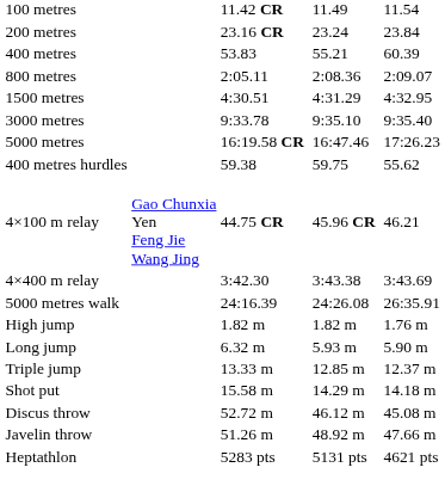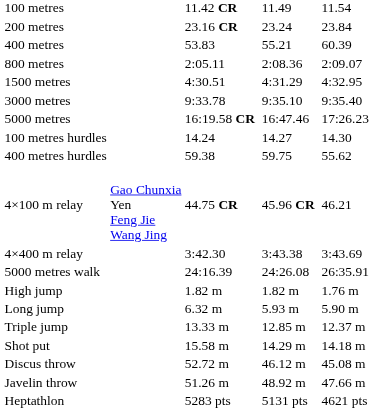 <table>
 <tr>
 <td>100 metres</td>
 <td></td>
 <td>11.42 <strong>CR</strong></td>
 <td></td>
 <td>11.49</td>
 <td></td>
 <td>11.54</td>
 </tr>
 <tr>
 <td>200 metres</td>
 <td></td>
 <td>23.16 <strong>CR</strong></td>
 <td></td>
 <td>23.24</td>
 <td></td>
 <td>23.84</td>
 </tr>
 <tr>
 <td>400 metres</td>
 <td></td>
 <td>53.83</td>
 <td></td>
 <td>55.21</td>
 <td></td>
 <td>60.39</td>
 </tr>
 <tr>
 <td>800 metres</td>
 <td></td>
 <td>2:05.11</td>
 <td></td>
 <td>2:08.36</td>
 <td></td>
 <td>2:09.07</td>
 </tr>
 <tr>
 <td>1500 metres</td>
 <td></td>
 <td>4:30.51</td>
 <td></td>
 <td>4:31.29</td>
 <td></td>
 <td>4:32.95</td>
 </tr>
 <tr>
 <td>3000 metres</td>
 <td></td>
 <td>9:33.78</td>
 <td></td>
 <td>9:35.10</td>
 <td></td>
 <td>9:35.40</td>
 </tr>
 <tr>
 <td>5000 metres</td>
 <td></td>
 <td>16:19.58 <strong>CR</strong></td>
 <td></td>
 <td>16:47.46</td>
 <td></td>
 <td>17:26.23</td>
+</tr>
+<tr>
+<td>100 metres hurdles</td>
+<td></td>
+<td>14.24</td>
+<td></td>
+<td>14.27</td>
+<td></td>
+<td>14.30</td>
 </tr>
 <tr>
 <td>400 metres hurdles</td>
 <td></td>
 <td>59.38</td>
 <td></td>
 <td>59.75</td>
 <td></td>
 <td>55.62</td>
 </tr>
 <tr>
 <td>4×100 m relay</td>
 <td><br><a href='#'>Gao Chunxia</a><br>Yen<br><a href='#'>Feng Jie</a><br><a href='#'>Wang Jing</a></td>
 <td>44.75 <strong>CR</strong></td>
 <td></td>
 <td>45.96 <strong>CR</strong></td>
 <td></td>
 <td>46.21</td>
 </tr>
 <tr>
 <td>4×400 m relay</td>
 <td></td>
 <td>3:42.30</td>
 <td></td>
 <td>3:43.38</td>
 <td></td>
 <td>3:43.69</td>
 </tr>
 <tr>
 <td>5000 metres walk</td>
 <td></td>
 <td>24:16.39</td>
 <td></td>
 <td>24:26.08</td>
 <td></td>
 <td>26:35.91</td>
 </tr>
 <tr>
 <td>High jump</td>
 <td></td>
 <td>1.82 m</td>
 <td></td>
 <td>1.82 m</td>
 <td></td>
 <td>1.76 m</td>
 </tr>
 <tr>
 <td>Long jump</td>
 <td></td>
 <td>6.32 m</td>
 <td></td>
 <td>5.93 m</td>
 <td></td>
 <td>5.90 m</td>
 </tr>
 <tr>
 <td>Triple jump</td>
 <td></td>
 <td>13.33 m</td>
 <td></td>
 <td>12.85 m</td>
 <td></td>
 <td>12.37 m</td>
 </tr>
 <tr>
 <td>Shot put</td>
 <td></td>
 <td>15.58 m</td>
 <td></td>
 <td>14.29 m</td>
 <td></td>
 <td>14.18 m</td>
 </tr>
 <tr>
 <td>Discus throw</td>
 <td></td>
 <td>52.72 m</td>
 <td></td>
 <td>46.12 m</td>
 <td></td>
 <td>45.08 m</td>
 </tr>
 <tr>
 <td>Javelin throw</td>
 <td></td>
 <td>51.26 m</td>
 <td></td>
 <td>48.92 m</td>
 <td></td>
 <td>47.66 m</td>
 </tr>
 <tr>
 <td>Heptathlon</td>
 <td></td>
 <td>5283 pts</td>
 <td></td>
 <td>5131 pts</td>
 <td></td>
 <td>4621 pts</td>
 </tr>
 </table>
